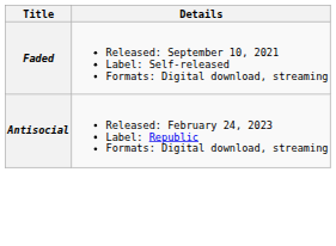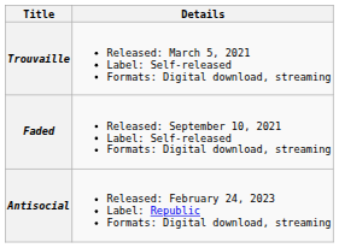 <table class="wikitable plainrowheaders">
 <tr>
 <th scope="col">Title</th>
 <th scope="col">Details</th>
+</tr>
+<tr>
+<th scope="row"><em>Trouvaille</em></th>
+<td><br><ul><li>Released: March 5, 2021</li><li>Label: Self-released</li><li>Formats: Digital download, streaming</li></ul></td>
 </tr>
 <tr>
 <th scope="row"><em>Faded</em></th>
 <td><br><ul><li>Released: September 10, 2021</li><li>Label: Self-released</li><li>Formats: Digital download, streaming</li></ul></td>
 </tr>
 <tr>
 <th scope="row"><em>Antisocial</em></th>
 <td><br><ul><li>Released: February 24, 2023</li><li>Label: <a href='#'>Republic</a></li><li>Formats: Digital download, streaming</li></ul></td>
 </tr>
 </table>
